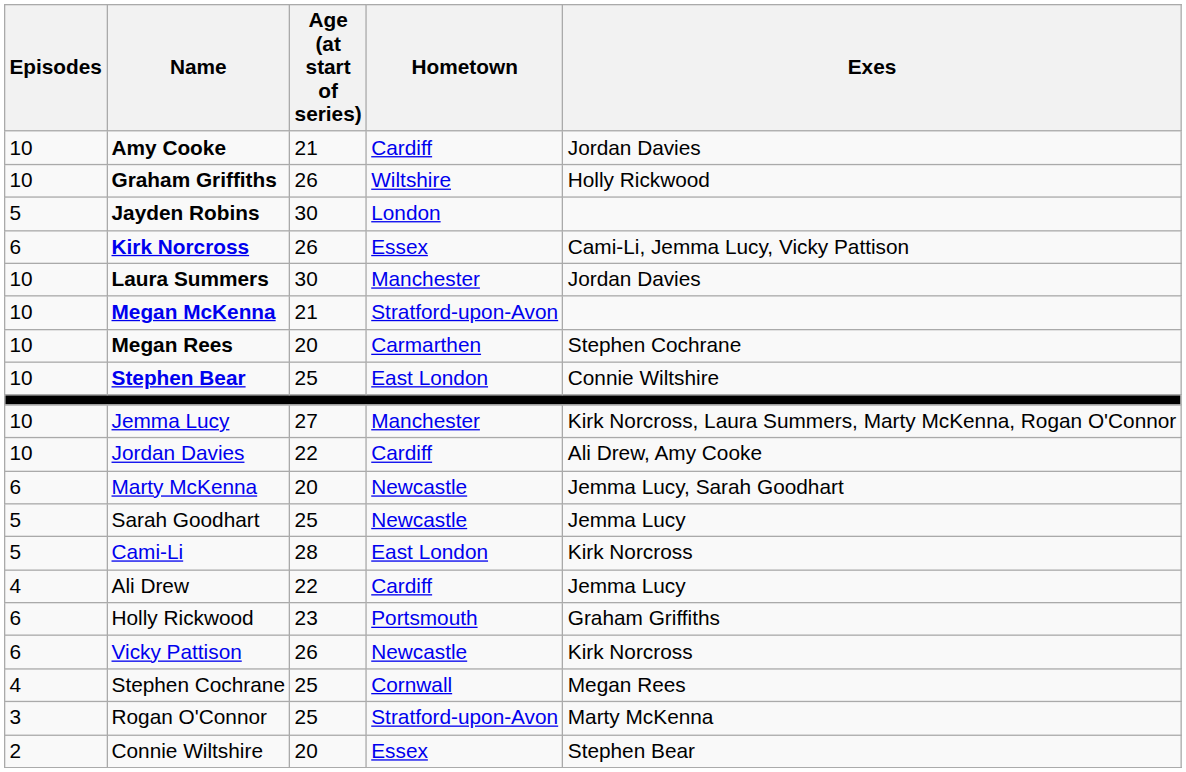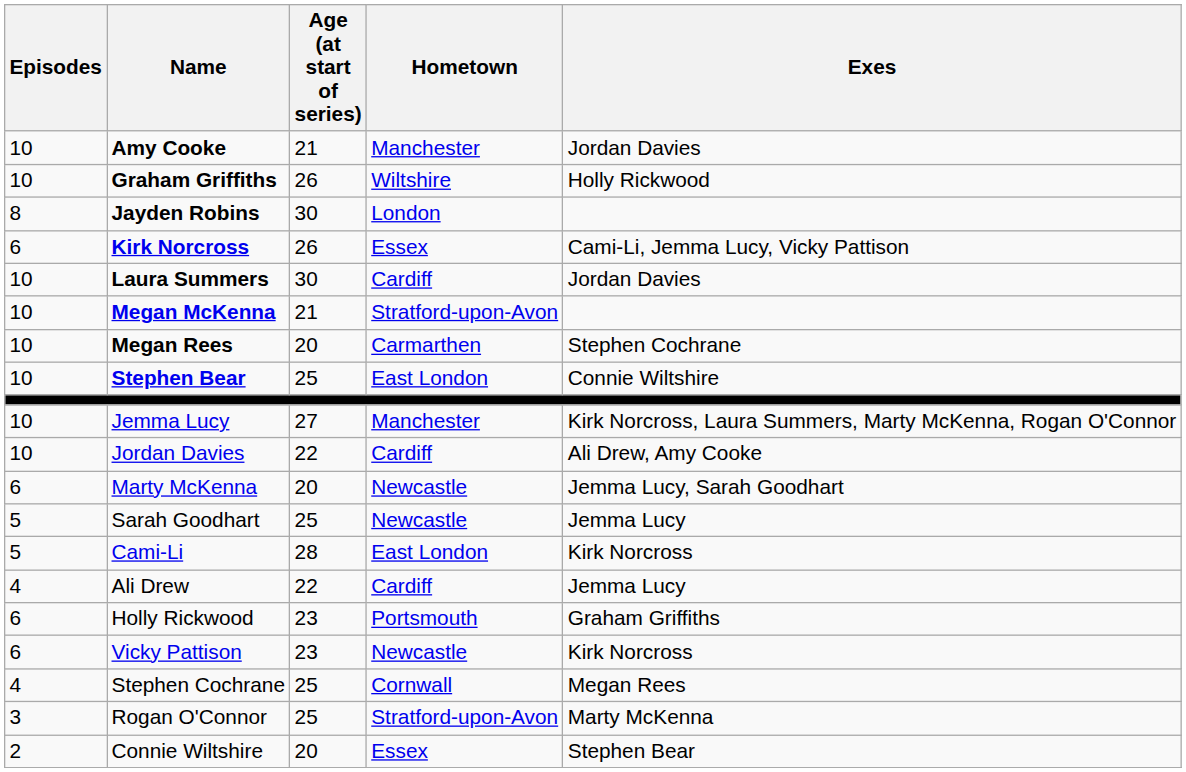 <table class="wikitable sortable">
 <tr>
 <th>Episodes</th>
 <th>Name</th>
 <th>Age (at start of series)</th>
 <th>Hometown</th>
 <th>Exes</th>
 </tr>
 <tr>
 <td>10</td>
 <td><strong>Amy Cooke</strong></td>
 <td>21</td>
-<td><a href='#'>Cardiff</a></td>
+<td><a href='#'>Manchester</a></td>
 <td>Jordan Davies</td>
 </tr>
 <tr>
 <td>10</td>
 <td nowrap><strong>Graham Griffiths</strong></td>
 <td>26</td>
 <td><a href='#'>Wiltshire</a></td>
 <td>Holly Rickwood</td>
 </tr>
 <tr>
-<td>5</td>
+<td>8</td>
 <td><strong>Jayden Robins</strong></td>
 <td>30</td>
 <td><a href='#'>London</a></td>
 <td></td>
 </tr>
 <tr>
 <td>6</td>
 <td><strong><a href='#'>Kirk Norcross</a></strong></td>
 <td>26</td>
 <td><a href='#'>Essex</a></td>
 <td>Cami-Li, Jemma Lucy, Vicky Pattison</td>
 </tr>
 <tr>
 <td>10</td>
 <td><strong>Laura Summers</strong></td>
 <td>30</td>
-<td><a href='#'>Manchester</a></td>
+<td><a href='#'>Cardiff</a></td>
 <td>Jordan Davies</td>
 </tr>
 <tr>
 <td>10</td>
 <td nowrap><strong><a href='#'>Megan McKenna</a></strong></td>
 <td>21</td>
 <td nowrap><a href='#'>Stratford-upon-Avon</a></td>
 <td></td>
 </tr>
 <tr>
 <td>10</td>
 <td><strong>Megan Rees</strong></td>
 <td>20</td>
 <td><a href='#'>Carmarthen</a></td>
 <td>Stephen Cochrane</td>
 </tr>
 <tr>
 <td>10</td>
 <td><strong><a href='#'>Stephen Bear</a></strong></td>
 <td>25</td>
 <td><a href='#'>East London</a></td>
 <td>Connie Wiltshire</td>
 </tr>
 <tr>
 <th style="background:#000;" colspan="6"></th>
 </tr>
 <tr>
 <td>10</td>
 <td><a href='#'>Jemma Lucy</a></td>
 <td>27</td>
 <td><a href='#'>Manchester</a></td>
 <td nowrap>Kirk Norcross, Laura Summers, Marty McKenna, Rogan O'Connor</td>
 </tr>
 <tr>
 <td>10</td>
 <td><a href='#'>Jordan Davies</a></td>
 <td>22</td>
 <td><a href='#'>Cardiff</a></td>
 <td>Ali Drew, Amy Cooke</td>
 </tr>
 <tr>
 <td>6</td>
 <td><a href='#'>Marty McKenna</a></td>
 <td>20</td>
 <td><a href='#'>Newcastle</a></td>
 <td>Jemma Lucy, Sarah Goodhart</td>
 </tr>
 <tr>
 <td>5</td>
 <td>Sarah Goodhart</td>
 <td>25</td>
 <td><a href='#'>Newcastle</a></td>
 <td>Jemma Lucy</td>
 </tr>
 <tr>
 <td>5</td>
 <td><a href='#'>Cami-Li</a></td>
 <td>28</td>
 <td><a href='#'>East London</a></td>
 <td>Kirk Norcross</td>
 </tr>
 <tr>
 <td>4</td>
 <td>Ali Drew</td>
 <td>22</td>
 <td><a href='#'>Cardiff</a></td>
 <td>Jemma Lucy</td>
 </tr>
 <tr>
 <td>6</td>
 <td>Holly Rickwood</td>
 <td>23</td>
 <td><a href='#'>Portsmouth</a></td>
 <td>Graham Griffiths</td>
 </tr>
 <tr>
 <td>6</td>
 <td><a href='#'>Vicky Pattison</a></td>
-<td>26</td>
+<td>23</td>
 <td><a href='#'>Newcastle</a></td>
 <td>Kirk Norcross</td>
 </tr>
 <tr>
 <td>4</td>
 <td nowrap>Stephen Cochrane</td>
 <td>25</td>
 <td><a href='#'>Cornwall</a></td>
 <td>Megan Rees</td>
 </tr>
 <tr>
 <td>3</td>
 <td>Rogan O'Connor</td>
 <td>25</td>
 <td nowrap><a href='#'>Stratford-upon-Avon</a></td>
 <td>Marty McKenna</td>
 </tr>
 <tr>
 <td>2</td>
 <td nowrap>Connie Wiltshire</td>
 <td>20</td>
 <td><a href='#'>Essex</a></td>
 <td>Stephen Bear</td>
 </tr>
 <tr>
 </tr>
 </table>
